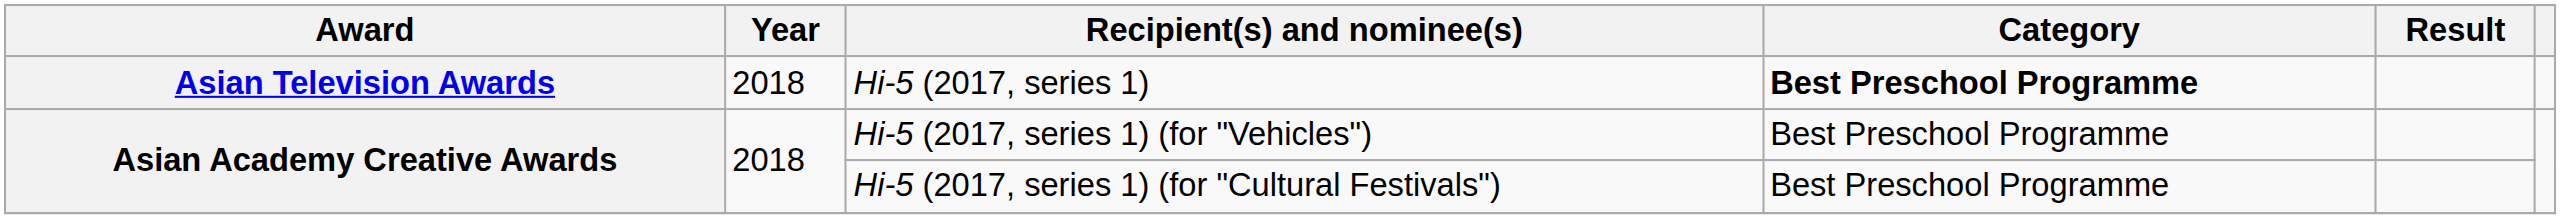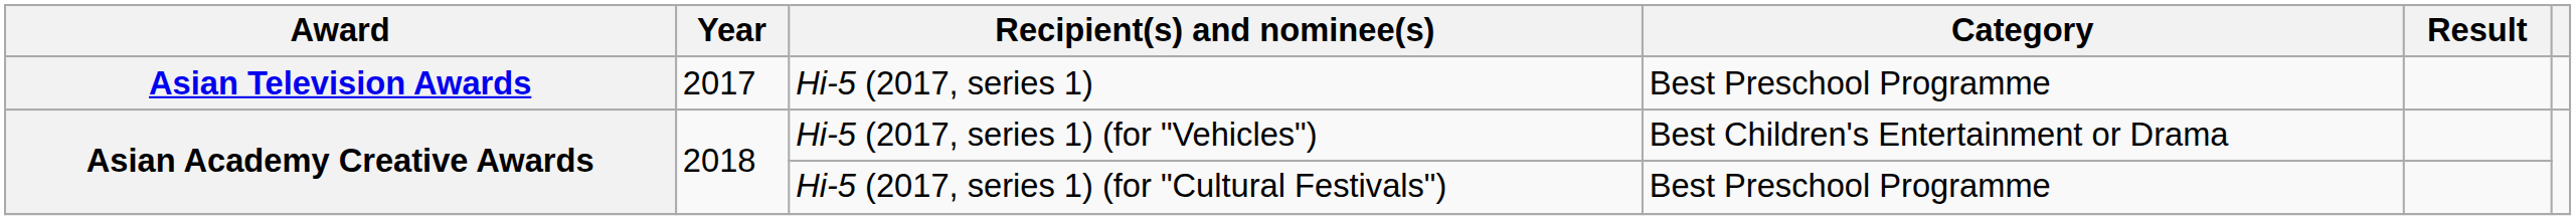 <table class="wikitable plainrowheaders sortable" style="width:99%;">
 <tr style="background:#ccc; text-align:center;">
 <th scope="col">Award</th>
 <th scope="col">Year</th>
 <th scope="col">Recipient(s) and nominee(s)</th>
 <th scope="col">Category</th>
 <th scope="col">Result</th>
 <th scope="col" class="unsortable"></th>
 </tr>
 <tr>
 <th scope="row"><a href='#'>Asian Television Awards</a></th>
-<td>2018</td>
+<td>2017</td>
 <td data-sort-value="Hi-5"><em>Hi-5</em> (2017, series 1)</td>
-<td><strong>Best Preschool Programme</strong></td>
+<td>Best Preschool Programme</td>
 <td></td>
 <td style="text-align:center;"></td>
 </tr>
 <tr>
 <th scope="row" rowspan="2">Asian Academy Creative Awards</th>
 <td rowspan="2">2018</td>
 <td data-sort-value="Hi-5 (for "Vehicles")"><em>Hi-5</em> (2017, series 1) (for "Vehicles")</td>
-<td>Best Preschool Programme</td>
+<td>Best Children's Entertainment or Drama</td>
 <td></td>
 <td style="text-align:center;" rowspan="2"></td>
 </tr>
 <tr>
 <td data-sort-value="Hi-5 (for "Cultural Festivals")"><em>Hi-5</em> (2017, series 1) (for "Cultural Festivals")</td>
 <td>Best Preschool Programme</td>
 <td></td>
 </tr>
 <tr>
 </tr>
 </table>
